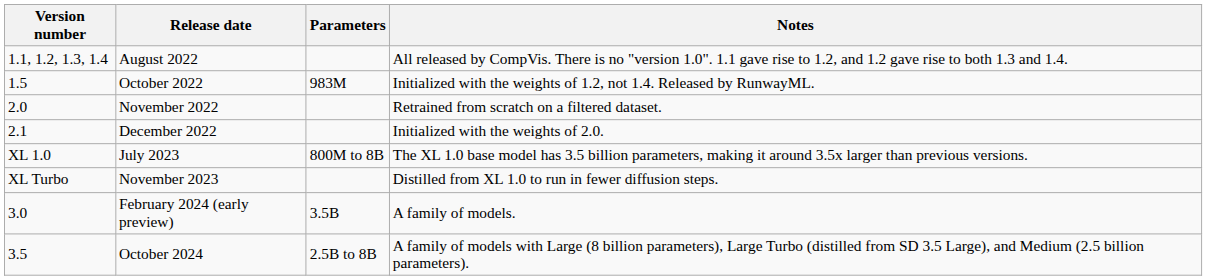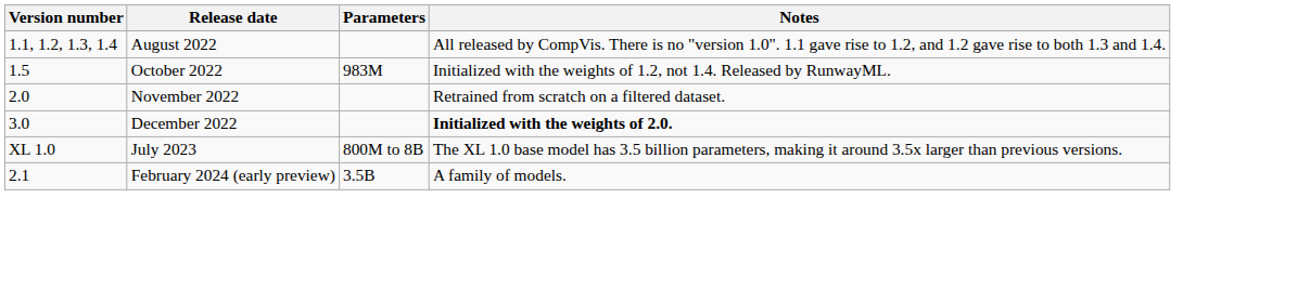 <table class="wikitable">
 <tr>
 <th>Version number</th>
 <th>Release date</th>
 <th>Parameters</th>
 <th>Notes</th>
 </tr>
 <tr>
 <td>1.1, 1.2, 1.3, 1.4</td>
 <td>August 2022</td>
 <td></td>
 <td>All released by CompVis. There is no "version 1.0". 1.1 gave rise to 1.2, and 1.2 gave rise to both 1.3 and 1.4.</td>
 </tr>
 <tr>
 <td>1.5</td>
 <td>October 2022</td>
 <td>983M</td>
 <td>Initialized with the weights of 1.2, not 1.4. Released by RunwayML.</td>
 </tr>
 <tr>
 <td>2.0</td>
 <td>November 2022</td>
 <td></td>
 <td>Retrained from scratch on a filtered dataset.</td>
 </tr>
 <tr>
-<td>2.1</td>
+<td>3.0</td>
 <td>December 2022</td>
 <td></td>
-<td>Initialized with the weights of 2.0.</td>
+<td><strong>Initialized with the weights of 2.0.</strong></td>
 </tr>
 <tr>
 <td>XL 1.0</td>
 <td>July 2023</td>
 <td>800M to 8B</td>
 <td>The XL 1.0 base model has 3.5 billion parameters, making it around 3.5x larger than previous versions.</td>
 </tr>
 <tr>
-<td>XL Turbo</td>
-<td>November 2023</td>
-<td></td>
-<td>Distilled from XL 1.0 to run in fewer diffusion steps.</td>
-</tr>
-<tr>
-<td>3.0</td>
+<td>2.1</td>
 <td>February 2024 (early preview)</td>
 <td>3.5B</td>
 <td>A family of models.</td>
 </tr>
-<tr>
-<td>3.5</td>
-<td>October 2024</td>
-<td>2.5B to 8B</td>
-<td>A family of models with Large (8 billion parameters), Large Turbo (distilled from SD 3.5 Large), and Medium (2.5 billion parameters).</td>
-</tr>
 </table>
